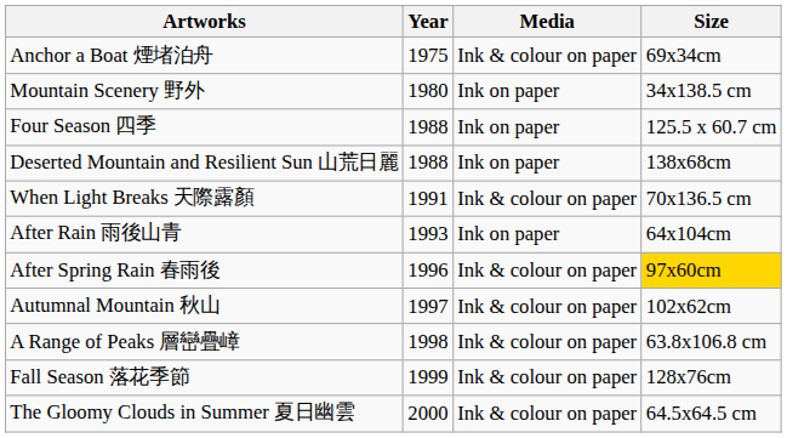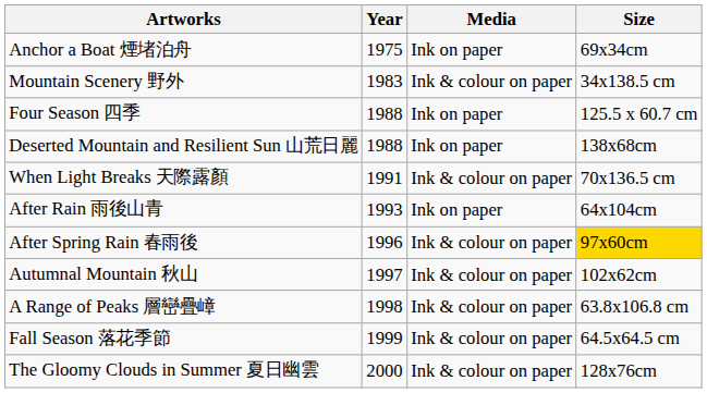 <table class="wikitable">
 <tr>
 <th>Artworks</th>
 <th>Year</th>
 <th>Media</th>
 <th>Size</th>
 </tr>
 <tr>
 <td>Anchor a Boat 煙堵泊舟</td>
 <td>1975</td>
-<td>Ink & colour on paper</td>
+<td>Ink on paper</td>
 <td>69x34cm</td>
 </tr>
 <tr>
 <td>Mountain Scenery 野外</td>
-<td>1980</td>
-<td>Ink on paper</td>
+<td>1983</td>
+<td>Ink & colour on paper</td>
 <td>34x138.5 cm</td>
 </tr>
 <tr>
 <td>Four Season 四季</td>
 <td>1988</td>
 <td>Ink on paper</td>
 <td>125.5 x 60.7 cm</td>
 </tr>
 <tr>
 <td>Deserted Mountain and Resilient Sun 山荒日麗</td>
 <td>1988</td>
 <td>Ink on paper</td>
 <td>138x68cm</td>
 </tr>
 <tr>
 <td>When Light Breaks 天際露顏</td>
 <td>1991</td>
 <td>Ink & colour on paper</td>
 <td>70x136.5 cm</td>
 </tr>
 <tr>
 <td>After Rain 雨後山青</td>
 <td>1993</td>
 <td>Ink on paper</td>
 <td>64x104cm</td>
 </tr>
 <tr>
 <td>After Spring Rain 春雨後</td>
 <td>1996</td>
 <td>Ink & colour on paper</td>
 <td style="background: gold;">97x60cm</td>
 </tr>
 <tr>
 <td>Autumnal Mountain 秋山</td>
 <td>1997</td>
 <td>Ink & colour on paper</td>
 <td>102x62cm</td>
 </tr>
 <tr>
 <td>A Range of Peaks 層巒疊嶂</td>
 <td>1998</td>
 <td>Ink & colour on paper</td>
 <td>63.8x106.8 cm</td>
 </tr>
 <tr>
 <td>Fall Season 落花季節</td>
 <td>1999</td>
 <td>Ink & colour on paper</td>
-<td>128x76cm</td>
+<td>64.5x64.5 cm</td>
 </tr>
 <tr>
 <td>The Gloomy Clouds in Summer 夏日幽雲</td>
 <td>2000</td>
 <td>Ink & colour on paper</td>
-<td>64.5x64.5 cm</td>
+<td>128x76cm</td>
 </tr>
 </table>
